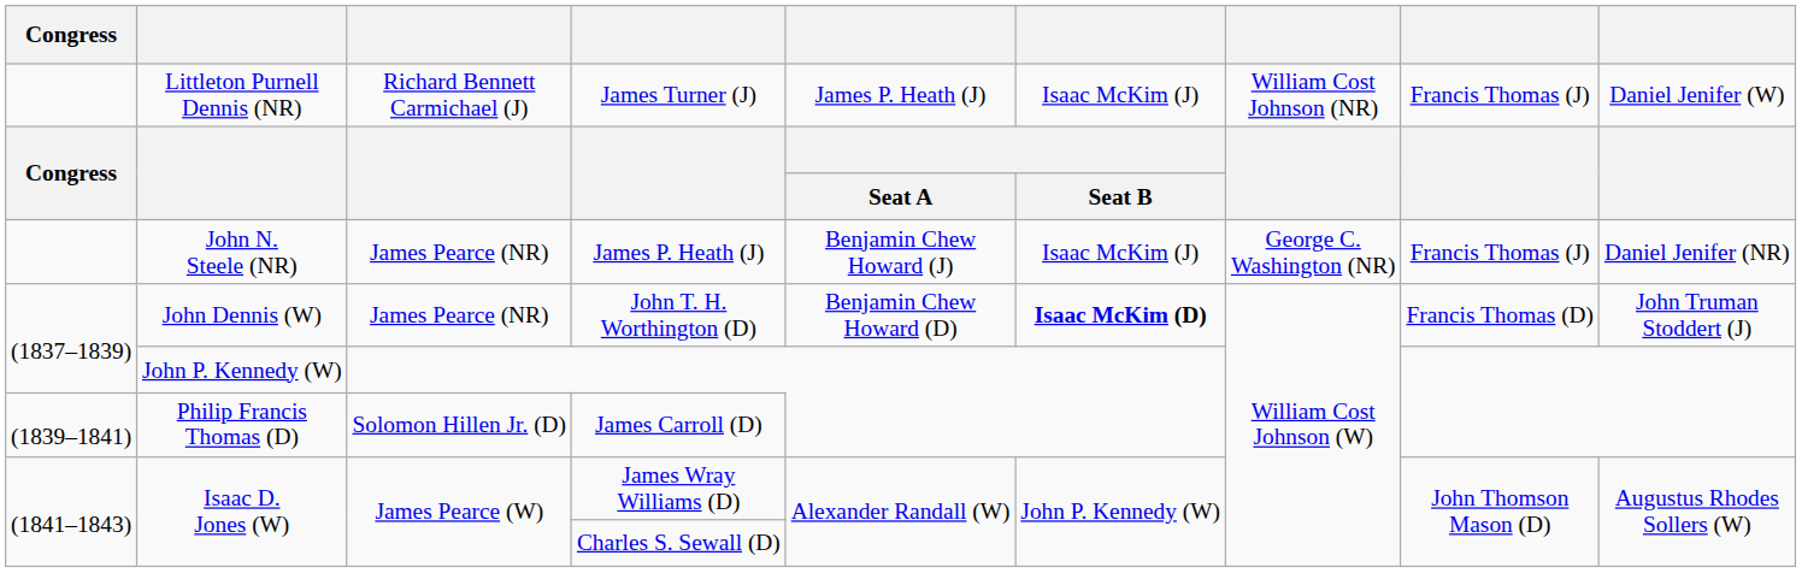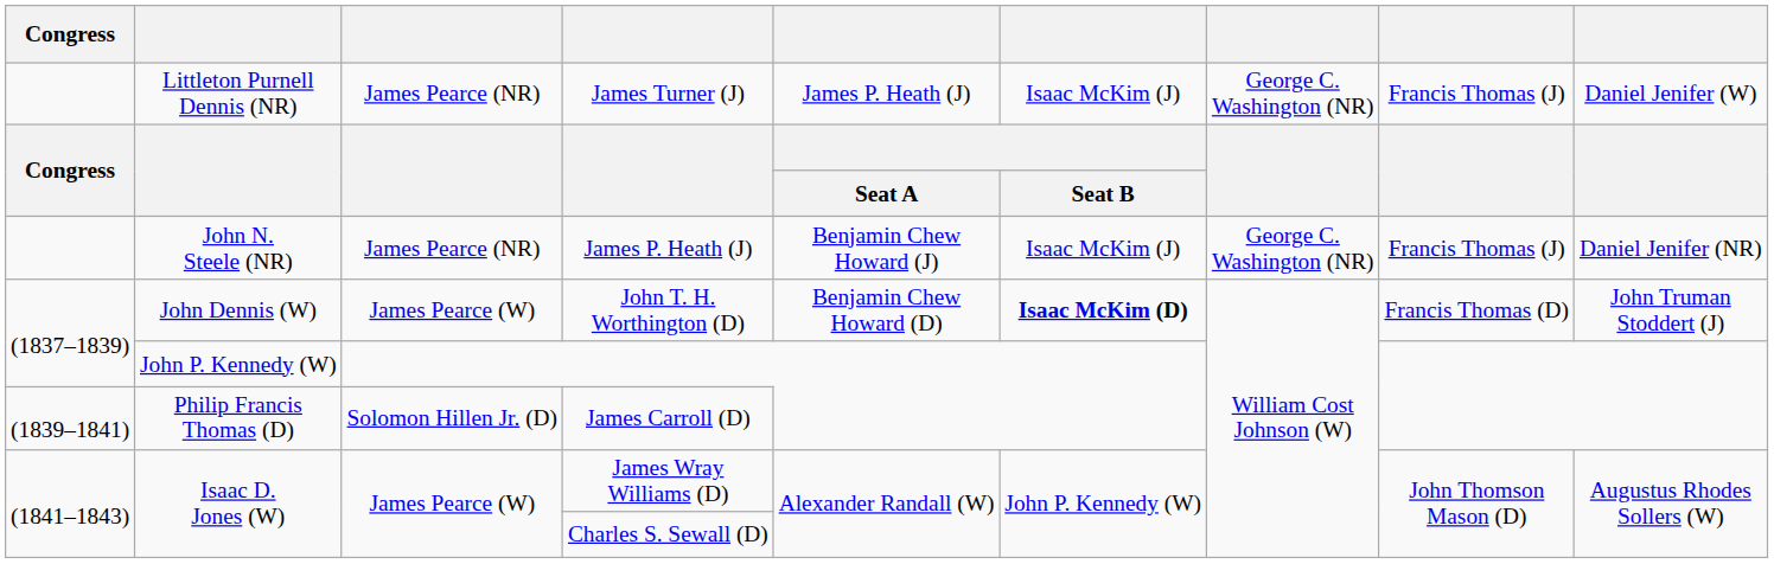 <table class=wikitable style="text-align:center">
 <tr style="height:2.5em">
 <th>Congress</th>
 <th></th>
 <th></th>
 <th></th>
 <th></th>
 <th></th>
 <th></th>
 <th></th>
 <th></th>
 </tr>
 <tr style="height:2em">
 <td><strong></strong><br></td>
 <td><a href='#'>Littleton Purnell<br>Dennis</a> (NR)</td>
-<td><a href='#'>Richard Bennett<br>Carmichael</a> (J)</td>
+<td><a href='#'>James Pearce</a> (NR)</td>
 <td><a href='#'>James Turner</a> (J)</td>
 <td><a href='#'>James P. Heath</a> (J)</td>
 <td><a href='#'>Isaac McKim</a> (J)</td>
-<td><a href='#'>William Cost<br>Johnson</a> (NR)</td>
+<td><a href='#'>George C.<br>Washington</a> (NR)</td>
 <td><a href='#'>Francis Thomas</a> (J)</td>
 <td><a href='#'>Daniel Jenifer</a> (W)</td>
 </tr>
 <tr style="height:2em">
 <th rowspan=2 class=small>Congress</th>
 <th rowspan=2></th>
 <th rowspan=2></th>
 <th rowspan=2></th>
 <th colspan=2></th>
 <th rowspan=2></th>
 <th rowspan=2></th>
 <th rowspan=2></th>
 </tr>
 <tr style="height:2em">
 <th>Seat A</th>
 <th>Seat B</th>
 </tr>
 <tr style="height:2em">
 <td><strong></strong><br></td>
 <td><a href='#'>John N.<br>Steele</a> (NR)</td>
 <td><a href='#'>James Pearce</a> (NR)</td>
 <td><a href='#'>James P. Heath</a> (J)</td>
 <td><a href='#'>Benjamin Chew<br>Howard</a> (J)</td>
 <td><a href='#'>Isaac McKim</a> (J)</td>
 <td><a href='#'>George C.<br>Washington</a> (NR)</td>
 <td><a href='#'>Francis Thomas</a> (J)</td>
 <td><a href='#'>Daniel Jenifer</a> (NR)</td>
 </tr>
 <tr style="height:2em">
 <td rowspan=2><strong></strong><br>(1837–1839)</td>
 <td><a href='#'>John Dennis</a> (W)</td>
-<td><a href='#'>James Pearce</a> (NR)</td>
+<td><a href='#'>James Pearce</a> (W)</td>
 <td><a href='#'>John T. H.<br>Worthington</a> (D)</td>
 <td><a href='#'>Benjamin Chew<br>Howard</a> (D)</td>
 <td><strong><a href='#'>Isaac McKim</a> (D)</strong></td>
 <td rowspan="5" ><a href='#'>William Cost<br>Johnson</a> (W)</td>
 <td><a href='#'>Francis Thomas</a> (D)</td>
 <td><a href='#'>John Truman<br>Stoddert</a> (J)</td>
 </tr>
 <tr style="height:2em">
 <td><a href='#'>John P. Kennedy</a> (W)</td>
 </tr>
 <tr style="height:2em">
 <td><strong></strong><br>(1839–1841)</td>
 <td><a href='#'>Philip Francis<br>Thomas</a> (D)</td>
 <td><a href='#'>Solomon Hillen Jr.</a> (D)</td>
 <td><a href='#'>James Carroll</a> (D)</td>
 </tr>
 <tr style="height:2em">
 <td rowspan="2"><strong></strong><br>(1841–1843)</td>
 <td rowspan="2" ><a href='#'>Isaac D.<br>Jones</a> (W)</td>
 <td rowspan="2" ><a href='#'>James Pearce</a> (W)</td>
 <td><a href='#'>James Wray<br>Williams</a> (D)</td>
 <td rowspan="2" ><a href='#'>Alexander Randall</a> (W)</td>
 <td rowspan="2" ><a href='#'>John P. Kennedy</a> (W)</td>
 <td rowspan="2" ><a href='#'>John Thomson<br>Mason</a> (D)</td>
 <td rowspan="2" ><a href='#'>Augustus Rhodes<br>Sollers</a> (W)</td>
 </tr>
 <tr style="height:2em">
 <td><a href='#'>Charles S. Sewall</a> (D)</td>
 </tr>
 </table>
